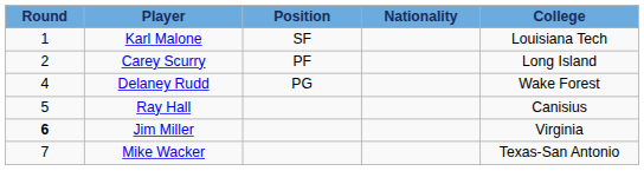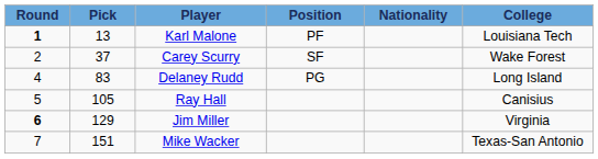 <table class="wikitable sortable sortable">
 <tr>
 <th style="background:#6babdd; color:#1a2b5a" width="10%">Round</th>
+<th style="background:#6babdd; color:#1a2b5a" width="10%">Pick</th>
 <th style="background:#6babdd; color:#1a2b5a" width="20%">Player</th>
 <th style="background:#6babdd; color:#1a2b5a" width="15%">Position</th>
 <th style="background:#6babdd; color:#1a2b5a" width="15%">Nationality</th>
 <th style="background:#6babdd; color:#1a2b5a" width="20%">College</th>
 </tr>
 <tr style="text-align: center">
-<td>1</td>
+<td><strong>1</strong></td>
+<td>13</td>
 <td><a href='#'>Karl Malone</a></td>
-<td>SF</td>
+<td>PF</td>
 <td></td>
 <td>Louisiana Tech</td>
 </tr>
 <tr style="text-align: center">
 <td>2</td>
+<td>37</td>
 <td><a href='#'>Carey Scurry</a></td>
-<td>PF</td>
+<td>SF</td>
+<td></td>
+<td>Wake Forest</td>
+</tr>
+<tr style="text-align: center">
+<td>4</td>
+<td>83</td>
+<td><a href='#'>Delaney Rudd</a></td>
+<td>PG</td>
 <td></td>
 <td>Long Island</td>
 </tr>
 <tr style="text-align: center">
-<td>4</td>
-<td><a href='#'>Delaney Rudd</a></td>
-<td>PG</td>
-<td></td>
-<td>Wake Forest</td>
-</tr>
-<tr style="text-align: center">
 <td>5</td>
+<td>105</td>
 <td><a href='#'>Ray Hall</a></td>
 <td></td>
 <td></td>
 <td>Canisius</td>
 </tr>
 <tr style="text-align: center">
 <td><strong>6</strong></td>
+<td>129</td>
 <td><a href='#'>Jim Miller</a></td>
 <td></td>
 <td></td>
 <td>Virginia</td>
 </tr>
 <tr style="text-align: center">
 <td>7</td>
+<td>151</td>
 <td><a href='#'>Mike Wacker</a></td>
 <td></td>
 <td></td>
 <td>Texas-San Antonio</td>
 </tr>
 </table>
